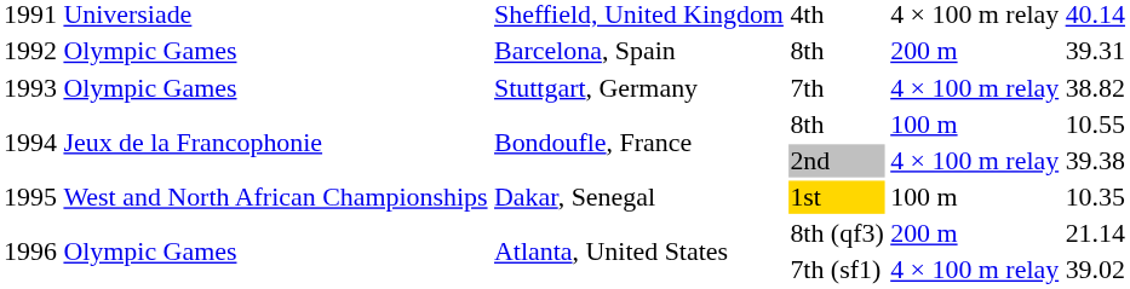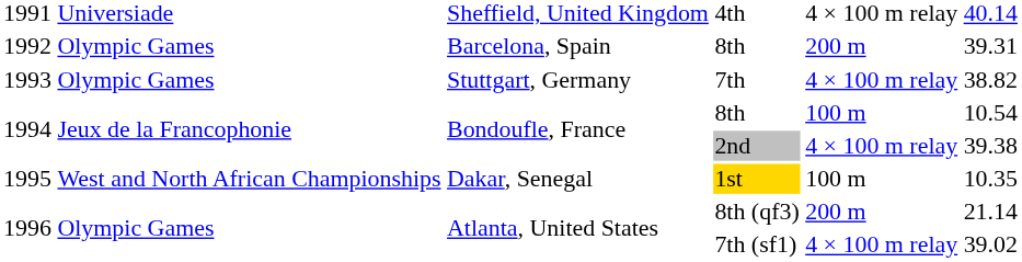 <table>
 <tr>
 <td>1991</td>
 <td><a href='#'>Universiade</a></td>
 <td><a href='#'>Sheffield, United Kingdom</a></td>
 <td>4th</td>
 <td>4 × 100 m relay</td>
 <td><a href='#'>40.14</a></td>
 </tr>
 <tr>
 <td>1992</td>
 <td><a href='#'>Olympic Games</a></td>
 <td><a href='#'>Barcelona</a>, Spain</td>
 <td>8th</td>
 <td><a href='#'>200 m</a></td>
 <td>39.31</td>
 </tr>
 <tr>
 <td>1993</td>
 <td><a href='#'>Olympic Games</a></td>
 <td><a href='#'>Stuttgart</a>, Germany</td>
 <td>7th</td>
 <td><a href='#'>4 × 100 m relay</a></td>
 <td>38.82</td>
 </tr>
 <tr>
 <td rowspan=2>1994</td>
 <td rowspan=2><a href='#'>Jeux de la Francophonie</a></td>
 <td rowspan=2><a href='#'>Bondoufle</a>, France</td>
 <td>8th</td>
 <td><a href='#'>100 m</a></td>
-<td>10.55</td>
+<td>10.54</td>
 </tr>
 <tr>
 <td bgcolor=silver>2nd</td>
 <td><a href='#'>4 × 100 m relay</a></td>
 <td>39.38</td>
 </tr>
 <tr>
 <td>1995</td>
 <td><a href='#'>West and North African Championships</a></td>
 <td><a href='#'>Dakar</a>, Senegal</td>
 <td bgcolor=gold>1st</td>
 <td>100 m</td>
 <td>10.35</td>
 </tr>
 <tr>
 <td rowspan=2>1996</td>
 <td rowspan=2><a href='#'>Olympic Games</a></td>
 <td rowspan=2><a href='#'>Atlanta</a>, United States</td>
 <td>8th (qf3)</td>
 <td><a href='#'>200 m</a></td>
 <td>21.14</td>
 </tr>
 <tr>
 <td>7th (sf1)</td>
 <td><a href='#'>4 × 100 m relay</a></td>
 <td>39.02</td>
 </tr>
 </table>
